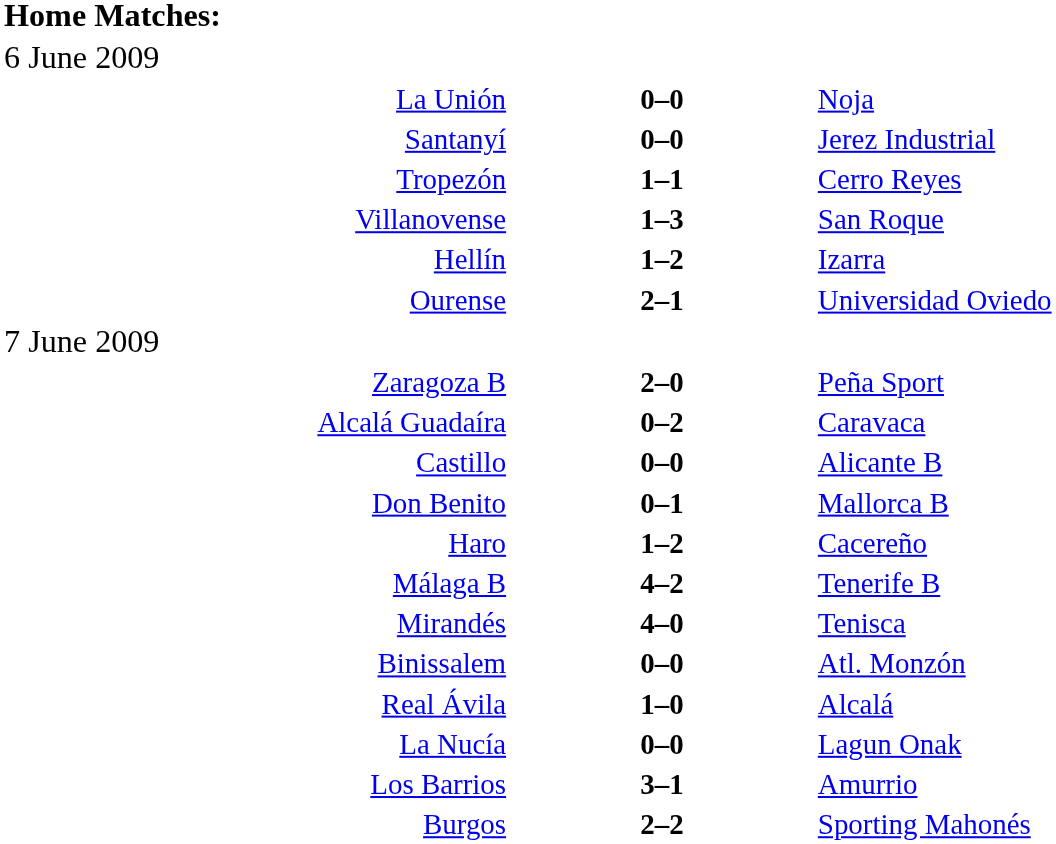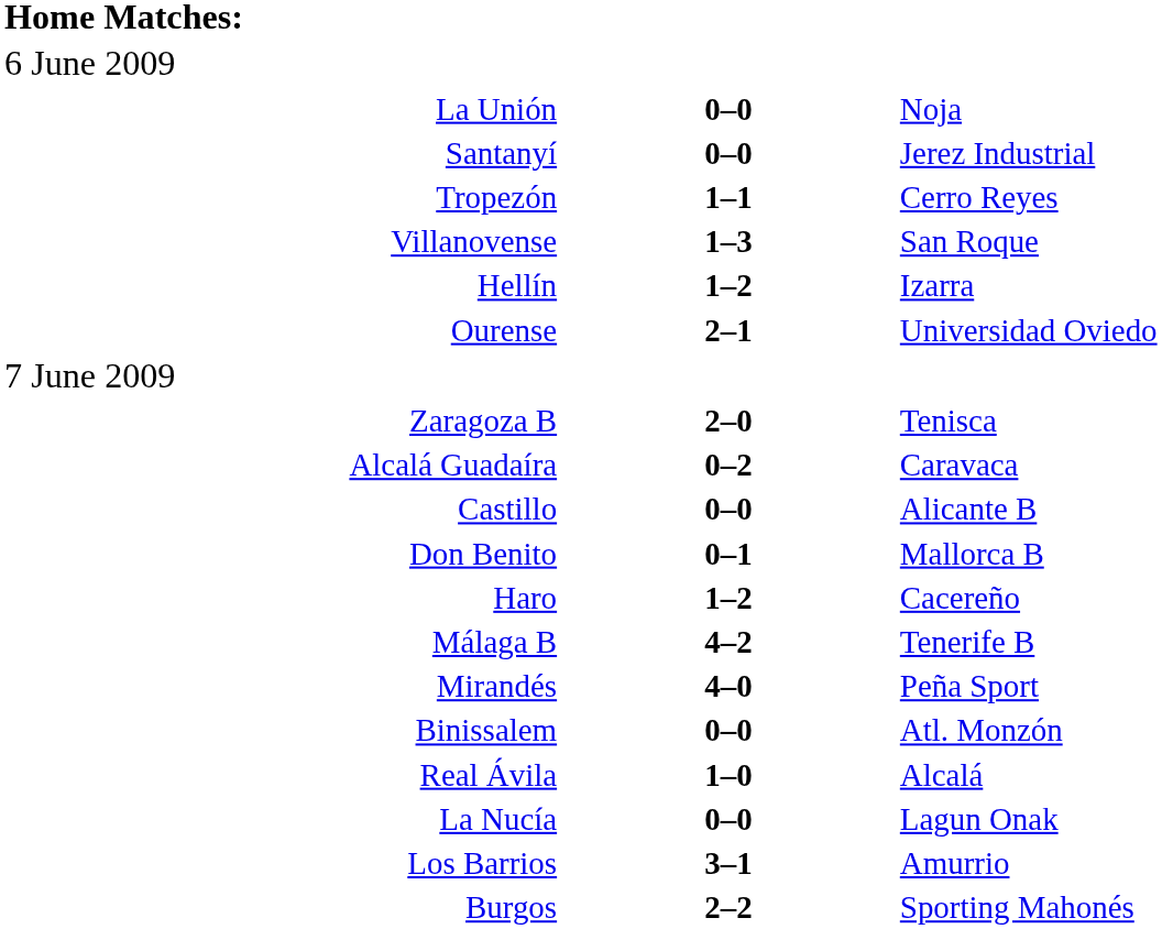 <table width=100% cellspacing=1>
 <tr>
 <th width=20%></th>
 <th width=12%></th>
 <th width=20%></th>
 <th></th>
 </tr>
 <tr>
 <td><strong>Home Matches:</strong></td>
 </tr>
 <tr>
 <td>6 June 2009</td>
 </tr>
 <tr style=font-size:90%>
 <td align=right><a href='#'>La Unión</a></td>
 <td align=center><strong>0–0</strong></td>
 <td><a href='#'>Noja</a></td>
 </tr>
 <tr style=font-size:90%>
 <td align=right><a href='#'>Santanyí</a></td>
 <td align=center><strong>0–0</strong></td>
 <td><a href='#'>Jerez Industrial</a></td>
 </tr>
 <tr style=font-size:90%>
 <td align=right><a href='#'>Tropezón</a></td>
 <td align=center><strong>1–1</strong></td>
 <td><a href='#'>Cerro Reyes</a></td>
 </tr>
 <tr style=font-size:90%>
 <td align=right><a href='#'>Villanovense</a></td>
 <td align=center><strong>1–3</strong></td>
 <td><a href='#'>San Roque</a></td>
 </tr>
 <tr style=font-size:90%>
 <td align=right><a href='#'>Hellín</a></td>
 <td align=center><strong>1–2</strong></td>
 <td><a href='#'>Izarra</a></td>
 </tr>
 <tr style=font-size:90%>
 <td align=right><a href='#'>Ourense</a></td>
 <td align=center><strong>2–1</strong></td>
 <td><a href='#'>Universidad Oviedo</a></td>
 </tr>
 <tr>
 <td>7 June 2009</td>
 </tr>
 <tr style=font-size:90%>
 <td align=right><a href='#'>Zaragoza B</a></td>
 <td align=center><strong>2–0</strong></td>
-<td><a href='#'>Peña Sport</a></td>
+<td><a href='#'>Tenisca</a></td>
 </tr>
 <tr style=font-size:90%>
 <td align=right><a href='#'>Alcalá Guadaíra</a></td>
 <td align=center><strong>0–2</strong></td>
 <td><a href='#'>Caravaca</a></td>
 </tr>
 <tr style=font-size:90%>
 <td align=right><a href='#'>Castillo</a></td>
 <td align=center><strong>0–0</strong></td>
 <td><a href='#'>Alicante B</a></td>
 </tr>
 <tr style=font-size:90%>
 <td align=right><a href='#'>Don Benito</a></td>
 <td align=center><strong>0–1</strong></td>
 <td><a href='#'>Mallorca B</a></td>
 </tr>
 <tr style=font-size:90%>
 <td align=right><a href='#'>Haro</a></td>
 <td align=center><strong>1–2</strong></td>
 <td><a href='#'>Cacereño</a></td>
 </tr>
 <tr style=font-size:90%>
 <td align=right><a href='#'>Málaga B</a></td>
 <td align=center><strong>4–2</strong></td>
 <td><a href='#'>Tenerife B</a></td>
 </tr>
 <tr style=font-size:90%>
 <td align=right><a href='#'>Mirandés</a></td>
 <td align=center><strong>4–0</strong></td>
-<td><a href='#'>Tenisca</a></td>
+<td><a href='#'>Peña Sport</a></td>
 </tr>
 <tr style=font-size:90%>
 <td align=right><a href='#'>Binissalem</a></td>
 <td align=center><strong>0–0</strong></td>
 <td><a href='#'>Atl. Monzón</a></td>
 </tr>
 <tr style=font-size:90%>
 <td align=right><a href='#'>Real Ávila</a></td>
 <td align=center><strong>1–0</strong></td>
 <td><a href='#'>Alcalá</a></td>
 </tr>
 <tr style=font-size:90%>
 <td align=right><a href='#'>La Nucía</a></td>
 <td align=center><strong>0–0</strong></td>
 <td><a href='#'>Lagun Onak</a></td>
 </tr>
 <tr style=font-size:90%>
 <td align=right><a href='#'>Los Barrios</a></td>
 <td align=center><strong>3–1</strong></td>
 <td><a href='#'>Amurrio</a></td>
 </tr>
 <tr style=font-size:90%>
 <td align=right><a href='#'>Burgos</a></td>
 <td align=center><strong>2–2</strong></td>
 <td><a href='#'>Sporting Mahonés</a></td>
 </tr>
 </table>
